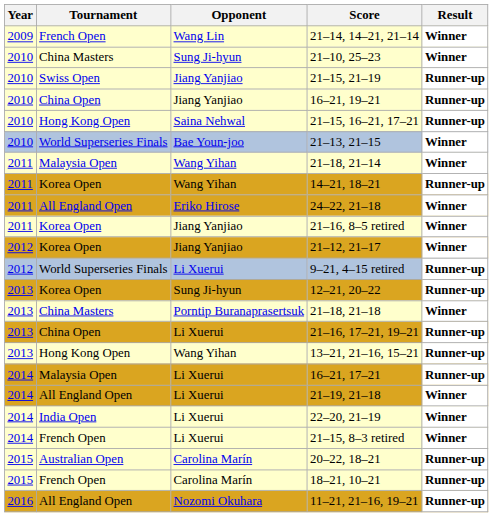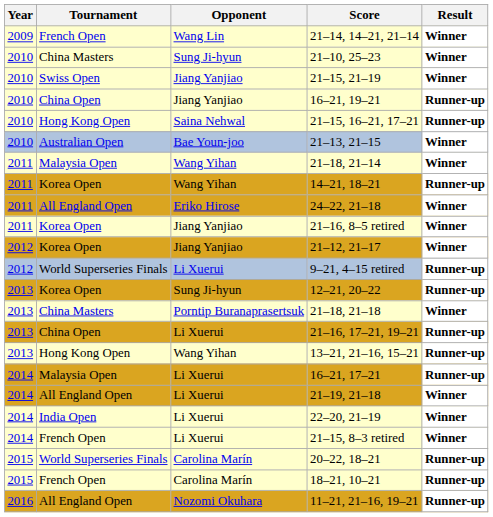 <table class="sortable wikitable" style="font-size: 90%;">
 <tr>
 <th>Year</th>
 <th>Tournament</th>
 <th>Opponent</th>
 <th>Score</th>
 <th>Result</th>
 </tr>
 <tr style="background:#FFFFCC">
 <td align="center"><a href='#'>2009</a></td>
 <td align="left"><a href='#'>French Open</a></td>
 <td align="left"> <a href='#'>Wang Lin</a></td>
 <td align="left">21–14, 14–21, 21–14</td>
 <td style="text-align:left; background:white"> <strong>Winner</strong></td>
 </tr>
 <tr style="background:#FFFFCC">
 <td align="center"><a href='#'>2010</a></td>
 <td align="left">China Masters</td>
 <td align="left"> <a href='#'>Sung Ji-hyun</a></td>
 <td align="left">21–10, 25–23</td>
 <td style="text-align:left; background:white"> <strong>Winner</strong></td>
 </tr>
 <tr style="background:#FFFFCC">
 <td align="center"><a href='#'>2010</a></td>
 <td align="left"><a href='#'>Swiss Open</a></td>
 <td align="left"> <a href='#'>Jiang Yanjiao</a></td>
 <td align="left">21–15, 21–19</td>
-<td style="text-align:left; background:white"> <strong>Runner-up</strong></td>
+<td style="text-align:left; background:white"> <strong>Winner</strong></td>
 </tr>
 <tr style="background:#FFFFCC">
 <td align="center"><a href='#'>2010</a></td>
 <td align="left"><a href='#'>China Open</a></td>
 <td align="left"> Jiang Yanjiao</td>
 <td align="left">16–21, 19–21</td>
 <td style="text-align:left; background:white"> <strong>Runner-up</strong></td>
 </tr>
 <tr style="background:#FFFFCC">
 <td align="center"><a href='#'>2010</a></td>
 <td align="left"><a href='#'>Hong Kong Open</a></td>
 <td align="left"> <a href='#'>Saina Nehwal</a></td>
 <td align="left">21–15, 16–21, 17–21</td>
 <td style="text-align:left; background:white"> <strong>Runner-up</strong></td>
 </tr>
 <tr style="background:#B0C4DE">
 <td align="center"><a href='#'>2010</a></td>
-<td align="left"><a href='#'>World Superseries Finals</a></td>
+<td align="left"><a href='#'>Australian Open</a></td>
 <td align="left"> <a href='#'>Bae Youn-joo</a></td>
 <td align="left">21–13, 21–15</td>
 <td style="text-align:left; background:white"> <strong>Winner</strong></td>
 </tr>
 <tr style="background:#FFFFCC">
 <td align="center"><a href='#'>2011</a></td>
 <td align="left"><a href='#'>Malaysia Open</a></td>
 <td align="left"> <a href='#'>Wang Yihan</a></td>
 <td align="left">21–18, 21–14</td>
 <td style="text-align:left; background:white"> <strong>Winner</strong></td>
 </tr>
 <tr style="background:#DAA520">
 <td align="center"><a href='#'>2011</a></td>
 <td align="left">Korea Open</td>
 <td align="left"> Wang Yihan</td>
 <td align="left">14–21, 18–21</td>
 <td style="text-align:left; background:white"> <strong>Runner-up</strong></td>
 </tr>
 <tr style="background:#DAA520">
 <td align="center"><a href='#'>2011</a></td>
 <td align="left"><a href='#'>All England Open</a></td>
 <td align="left"> <a href='#'>Eriko Hirose</a></td>
 <td align="left">24–22, 21–18</td>
 <td style="text-align:left; background:white"> <strong>Winner</strong></td>
 </tr>
 <tr style="background:#FFFFCC">
 <td align="center"><a href='#'>2011</a></td>
 <td align="left"><a href='#'>Korea Open</a></td>
 <td align="left"> Jiang Yanjiao</td>
 <td align="left">21–16, 8–5 retired</td>
 <td style="text-align:left; background:white"> <strong>Winner</strong></td>
 </tr>
 <tr style="background:#DAA520">
 <td align="center"><a href='#'>2012</a></td>
 <td align="left">Korea Open</td>
 <td align="left"> Jiang Yanjiao</td>
 <td align="left">21–12, 21–17</td>
 <td style="text-align:left; background:white"> <strong>Winner</strong></td>
 </tr>
 <tr style="background:#B0C4DE">
 <td align="center"><a href='#'>2012</a></td>
 <td align="left">World Superseries Finals</td>
 <td align="left"> <a href='#'>Li Xuerui</a></td>
 <td align="left">9–21, 4–15 retired</td>
 <td style="text-align:left; background:white"> <strong>Runner-up</strong></td>
 </tr>
 <tr style="background:#DAA520">
 <td align="center"><a href='#'>2013</a></td>
 <td align="left">Korea Open</td>
 <td align="left"> Sung Ji-hyun</td>
 <td align="left">12–21, 20–22</td>
 <td style="text-align:left; background:white"> <strong>Runner-up</strong></td>
 </tr>
 <tr style="background:#FFFFCC">
 <td align="center"><a href='#'>2013</a></td>
 <td align="left"><a href='#'>China Masters</a></td>
 <td align="left"> <a href='#'>Porntip Buranaprasertsuk</a></td>
 <td align="left">21–18, 21–18</td>
 <td style="text-align:left; background:white"> <strong>Winner</strong></td>
 </tr>
 <tr style="background:#DAA520">
 <td align="center"><a href='#'>2013</a></td>
 <td align="left">China Open</td>
 <td align="left"> Li Xuerui</td>
 <td align="left">21–16, 17–21, 19–21</td>
 <td style="text-align:left; background:white"> <strong>Runner-up</strong></td>
 </tr>
 <tr style="background:#FFFFCC">
 <td align="center"><a href='#'>2013</a></td>
 <td align="left">Hong Kong Open</td>
 <td align="left"> Wang Yihan</td>
 <td align="left">13–21, 21–16, 15–21</td>
 <td style="text-align:left; background:white"> <strong>Runner-up</strong></td>
 </tr>
 <tr style="background:#DAA520">
 <td align="center"><a href='#'>2014</a></td>
 <td align="left">Malaysia Open</td>
 <td align="left"> Li Xuerui</td>
 <td align="left">16–21, 17–21</td>
 <td style="text-align:left; background:white"> <strong>Runner-up</strong></td>
 </tr>
 <tr style="background:#DAA520">
 <td align="center"><a href='#'>2014</a></td>
 <td align="left">All England Open</td>
 <td align="left"> Li Xuerui</td>
 <td align="left">21–19, 21–18</td>
 <td style="text-align:left; background:white"> <strong>Winner</strong></td>
 </tr>
 <tr style="background:#FFFFCC">
 <td align="center"><a href='#'>2014</a></td>
 <td align="left"><a href='#'>India Open</a></td>
 <td align="left"> Li Xuerui</td>
 <td align="left">22–20, 21–19</td>
 <td style="text-align:left; background:white"> <strong>Winner</strong></td>
 </tr>
 <tr style="background:#FFFFCC">
 <td align="center"><a href='#'>2014</a></td>
 <td align="left">French Open</td>
 <td align="left"> Li Xuerui</td>
 <td align="left">21–15, 8–3 retired</td>
 <td style="text-align:left; background:white"> <strong>Winner</strong></td>
 </tr>
 <tr style="background:#FFFFCC">
 <td align="center"><a href='#'>2015</a></td>
-<td align="left"><a href='#'>Australian Open</a></td>
+<td align="left"><a href='#'>World Superseries Finals</a></td>
 <td align="left"> <a href='#'>Carolina Marín</a></td>
 <td align="left">20–22, 18–21</td>
 <td style="text-align:left; background:white"> <strong>Runner-up</strong></td>
 </tr>
 <tr style="background:#FFFFCC">
 <td align="center"><a href='#'>2015</a></td>
 <td align="left">French Open</td>
 <td align="left"> Carolina Marín</td>
 <td align="left">18–21, 10–21</td>
 <td style="text-align:left; background:white"> <strong>Runner-up</strong></td>
 </tr>
 <tr style="background:#DAA520">
 <td align="center"><a href='#'>2016</a></td>
 <td align="left">All England Open</td>
 <td align="left"> <a href='#'>Nozomi Okuhara</a></td>
 <td align="left">11–21, 21–16, 19–21</td>
 <td style="text-align:left; background:white"> <strong>Runner-up</strong></td>
 </tr>
 </table>
